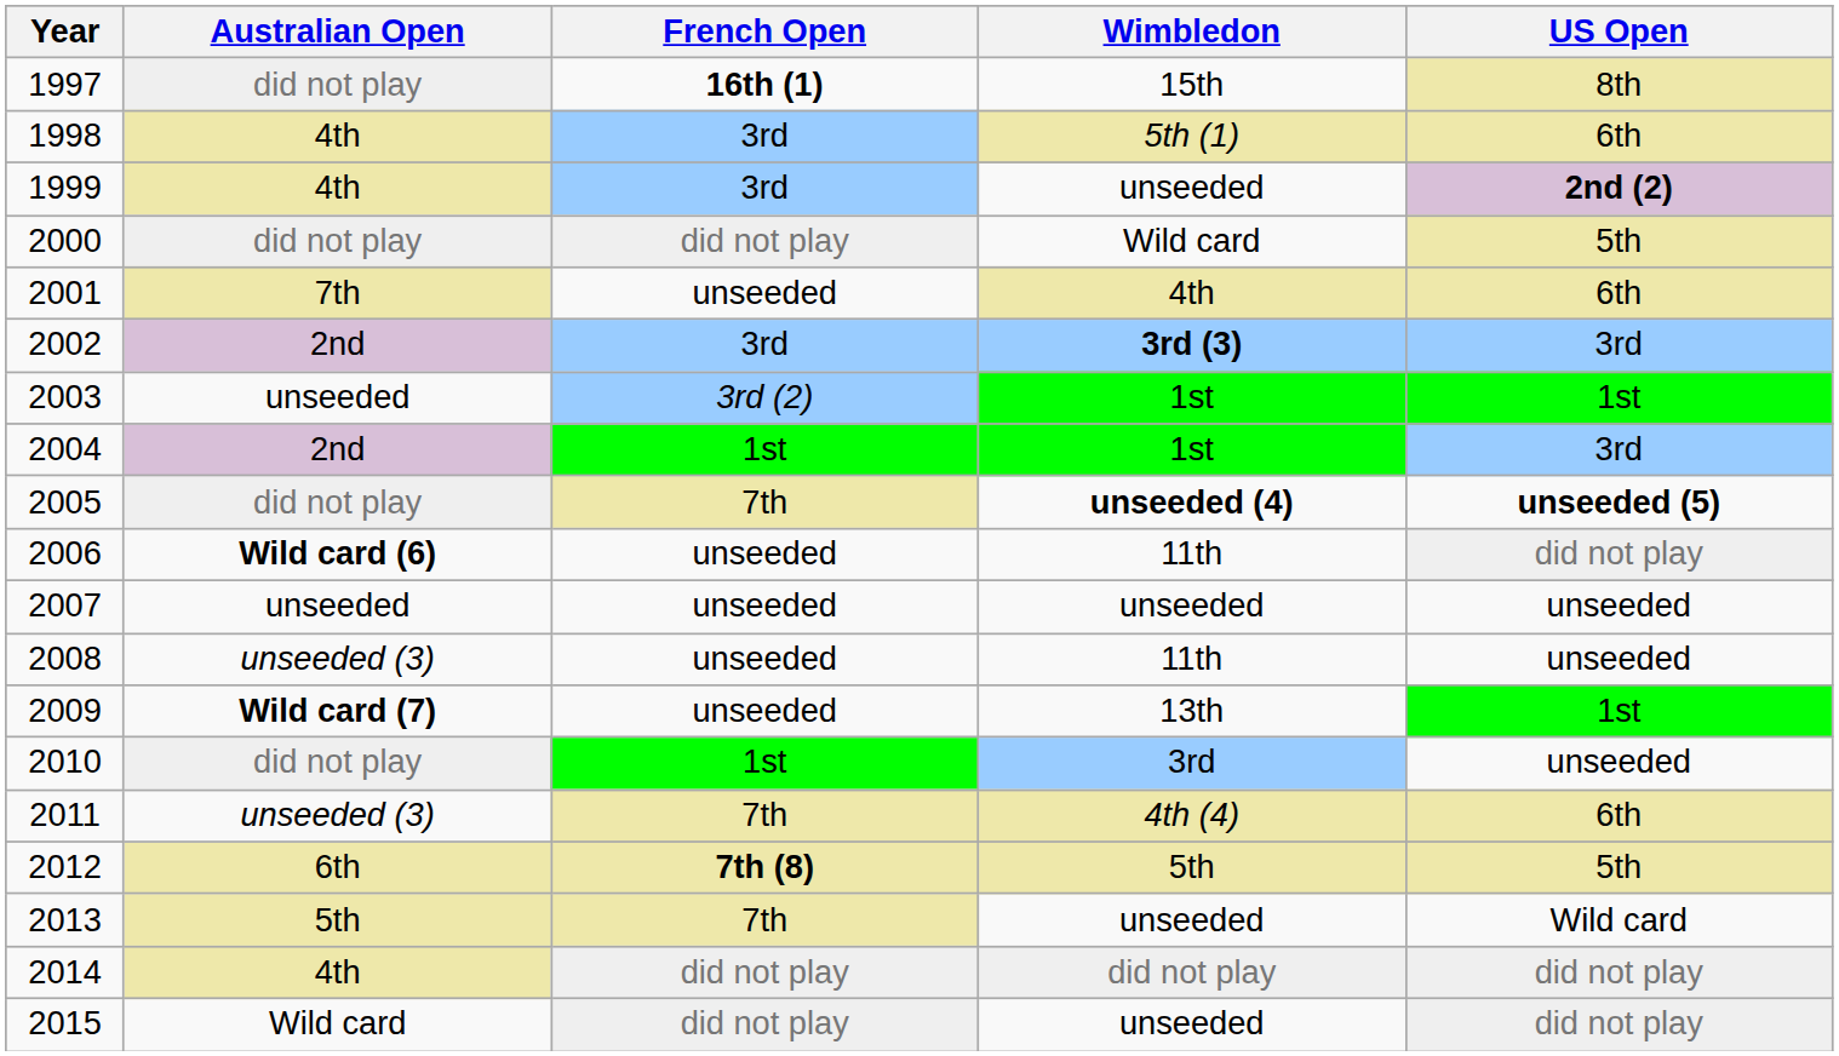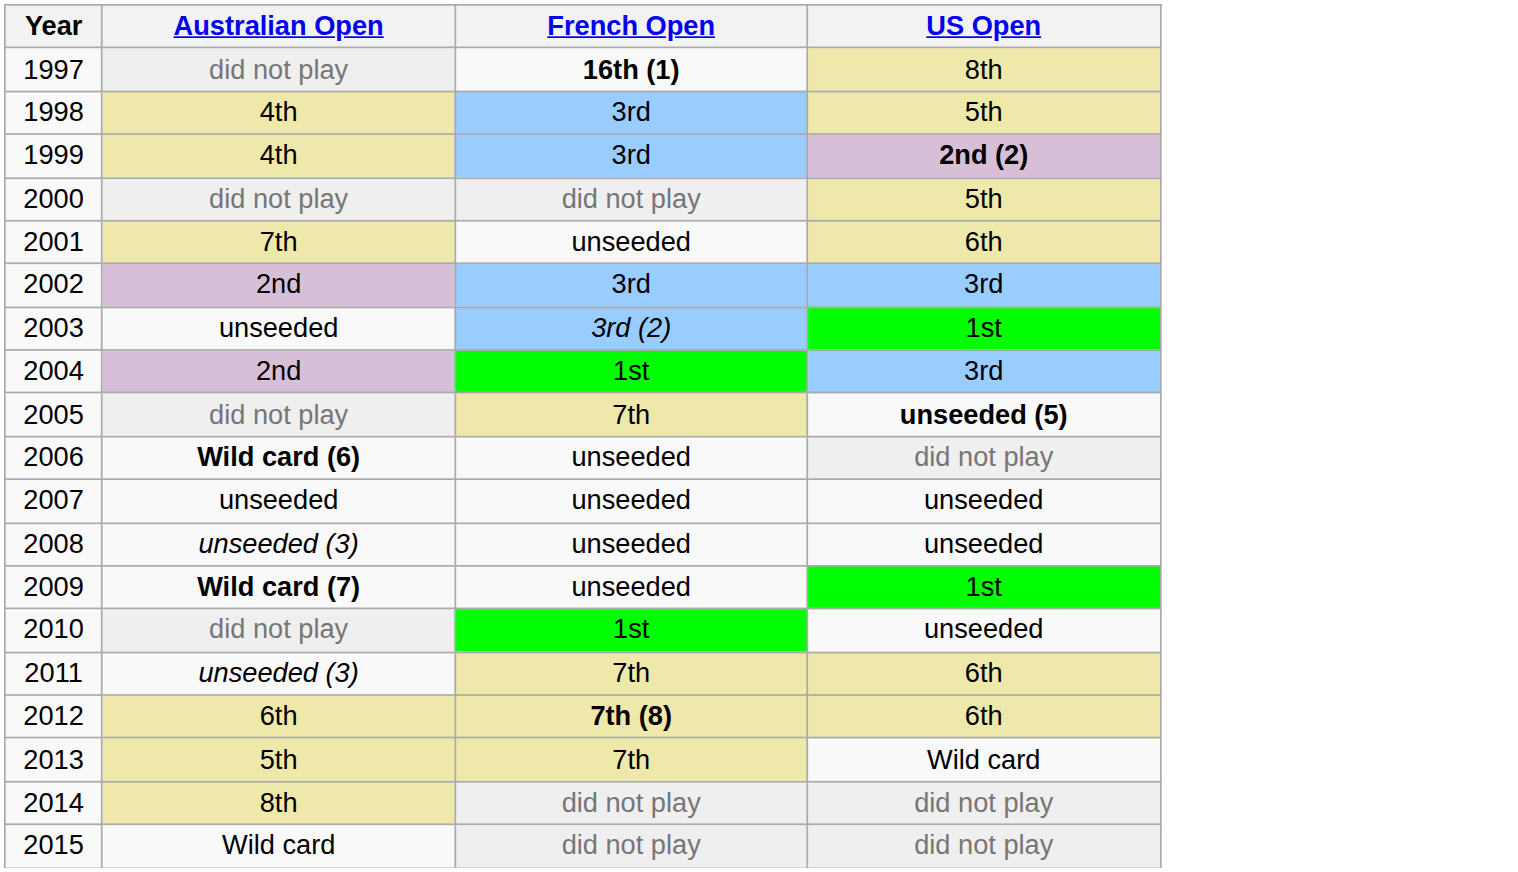 <table class=wikitable style=text-align:center;>
 <tr>
 <th width=50>Year</th>
 <th width=200><a href='#'>Australian Open</a></th>
 <th width=200><a href='#'>French Open</a></th>
-<th width=200><a href='#'>Wimbledon</a></th>
 <th width=200><a href='#'>US Open</a></th>
 </tr>
 <tr>
 <td>1997</td>
 <td style="color:#767676; background:#efefef">did not play</td>
 <td><strong>16th (1)</strong></td>
-<td>15th</td>
 <td bgcolor=#EEE8AA>8th</td>
 </tr>
 <tr>
 <td>1998</td>
 <td bgcolor=#EEE8AA>4th</td>
 <td bgcolor=#99ccff>3rd</td>
-<td bgcolor=#EEE8AA><em>5th (1)</em></td>
-<td bgcolor=#EEE8AA>6th</td>
+<td bgcolor=#EEE8AA>5th</td>
 </tr>
 <tr>
 <td>1999</td>
 <td bgcolor=#EEE8AA>4th</td>
 <td bgcolor=#99ccff>3rd</td>
-<td>unseeded</td>
 <td bgcolor=#D8BFD8><strong>2nd (2)</strong></td>
 </tr>
 <tr>
 <td>2000</td>
 <td style="color:#767676; background:#efefef">did not play</td>
 <td style="color:#767676; background:#efefef">did not play</td>
-<td>Wild card</td>
 <td bgcolor=#EEE8AA>5th</td>
 </tr>
 <tr>
 <td>2001</td>
 <td bgcolor=#EEE8AA>7th</td>
 <td>unseeded</td>
-<td bgcolor=#EEE8AA>4th</td>
 <td bgcolor=#EEE8AA>6th</td>
 </tr>
 <tr>
 <td>2002</td>
 <td bgcolor=#D8BFD8>2nd</td>
 <td bgcolor=#99ccff>3rd</td>
-<td bgcolor=#99ccff><strong>3rd (3)</strong></td>
 <td bgcolor=#99ccff>3rd</td>
 </tr>
 <tr>
 <td>2003</td>
 <td>unseeded</td>
 <td bgcolor=#99ccff><em>3rd (2)</em></td>
 <td bgcolor=#00FF00>1st</td>
-<td bgcolor=#00FF00>1st</td>
 </tr>
 <tr>
 <td>2004</td>
 <td bgcolor=#D8BFD8>2nd</td>
-<td bgcolor=#00FF00>1st</td>
 <td bgcolor=#00FF00>1st</td>
 <td bgcolor=#99ccff>3rd</td>
 </tr>
 <tr>
 <td>2005</td>
 <td style="color:#767676; background:#efefef">did not play</td>
 <td bgcolor=#EEE8AA>7th</td>
-<td><strong>unseeded (4)</strong></td>
 <td><strong>unseeded (5)</strong></td>
 </tr>
 <tr>
 <td>2006</td>
 <td><strong>Wild card (6)</strong></td>
 <td>unseeded</td>
-<td>11th</td>
 <td style="color:#767676; background:#efefef">did not play</td>
 </tr>
 <tr>
 <td>2007</td>
-<td>unseeded</td>
 <td>unseeded</td>
 <td>unseeded</td>
 <td>unseeded</td>
 </tr>
 <tr>
 <td>2008</td>
 <td><em>unseeded (3)</em></td>
 <td>unseeded</td>
-<td>11th</td>
 <td>unseeded</td>
 </tr>
 <tr>
 <td>2009</td>
 <td><strong>Wild card (7)</strong></td>
 <td>unseeded</td>
-<td>13th</td>
 <td bgcolor=#00FF00>1st</td>
 </tr>
 <tr>
 <td>2010</td>
 <td style="color:#767676; background:#efefef">did not play</td>
 <td bgcolor=#00FF00>1st</td>
-<td bgcolor=#99ccff>3rd</td>
 <td>unseeded</td>
 </tr>
 <tr>
 <td>2011</td>
 <td><em>unseeded (3)</em></td>
 <td bgcolor=#EEE8AA>7th</td>
-<td bgcolor=#EEE8AA><em>4th (4)</em></td>
 <td bgcolor=#EEE8AA>6th</td>
 </tr>
 <tr>
 <td>2012</td>
 <td bgcolor=#EEE8AA>6th</td>
 <td bgcolor=#EEE8AA><strong>7th (8)</strong></td>
-<td bgcolor=#EEE8AA>5th</td>
-<td bgcolor=#EEE8AA>5th</td>
+<td bgcolor=#EEE8AA>6th</td>
 </tr>
 <tr>
 <td>2013</td>
 <td bgcolor=#EEE8AA>5th</td>
 <td bgcolor=#EEE8AA>7th</td>
-<td>unseeded</td>
 <td>Wild card</td>
 </tr>
 <tr>
 <td>2014</td>
-<td bgcolor=#EEE8AA>4th</td>
-<td style="color:#767676; background:#efefef">did not play</td>
+<td bgcolor=#EEE8AA>8th</td>
 <td style="color:#767676; background:#efefef">did not play</td>
 <td style="color:#767676; background:#efefef">did not play</td>
 </tr>
 <tr>
 <td>2015</td>
 <td>Wild card</td>
 <td style="color:#767676; background:#efefef">did not play</td>
-<td>unseeded</td>
 <td style="color:#767676; background:#efefef">did not play</td>
 </tr>
 </table>
